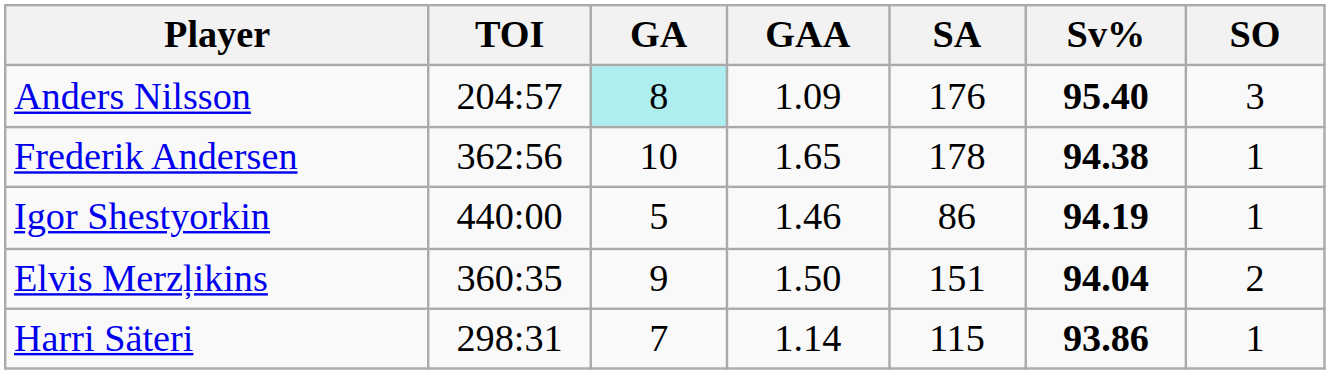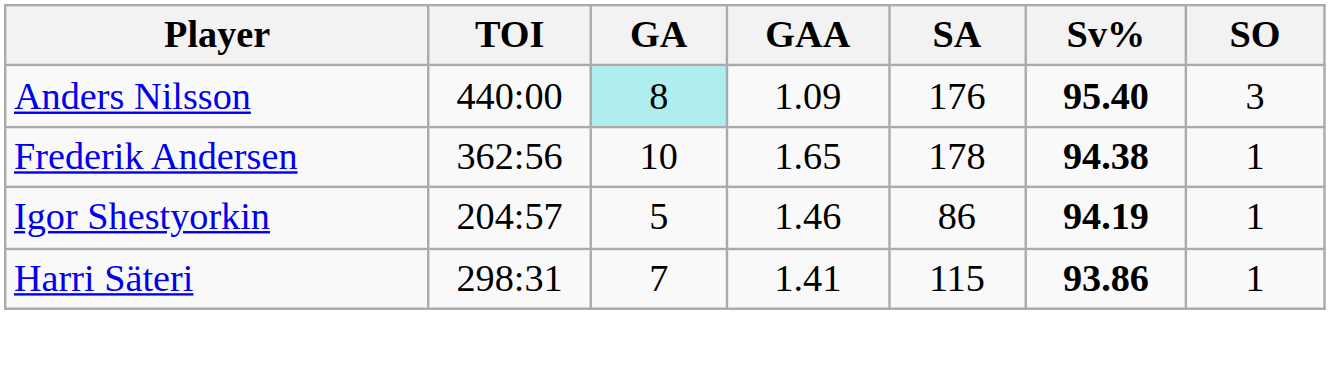 <table class="wikitable sortable" style="text-align:center;">
 <tr>
 <th style="width:170px;">Player</th>
 <th style="width:60px;">TOI</th>
 <th style="width:50px;">GA</th>
 <th style="width:60px;">GAA</th>
 <th style="width:50px;">SA</th>
 <th style="width:60px;">Sv%</th>
 <th style="width:50px;">SO</th>
 </tr>
 <tr>
 <td style="text-align:left;"> <a href='#'>Anders Nilsson</a></td>
-<td>204:57</td>
+<td>440:00</td>
 <td style="background: paleturquoise;">8</td>
 <td>1.09</td>
 <td>176</td>
 <td><strong>95.40</strong></td>
 <td>3</td>
 </tr>
 <tr>
 <td style="text-align:left;"> <a href='#'>Frederik Andersen</a></td>
 <td>362:56</td>
 <td>10</td>
 <td>1.65</td>
 <td>178</td>
 <td><strong>94.38</strong></td>
 <td>1</td>
 </tr>
 <tr>
 <td style="text-align:left;"> <a href='#'>Igor Shestyorkin</a></td>
-<td>440:00</td>
+<td>204:57</td>
 <td>5</td>
 <td>1.46</td>
 <td>86</td>
 <td><strong>94.19</strong></td>
 <td>1</td>
 </tr>
 <tr>
-<td style="text-align:left;"> <a href='#'>Elvis Merzļikins</a></td>
-<td>360:35</td>
-<td>9</td>
-<td>1.50</td>
-<td>151</td>
-<td><strong>94.04</strong></td>
-<td>2</td>
-</tr>
-<tr>
 <td style="text-align:left;"> <a href='#'>Harri Säteri</a></td>
 <td>298:31</td>
 <td>7</td>
-<td>1.14</td>
+<td>1.41</td>
 <td>115</td>
 <td><strong>93.86</strong></td>
 <td>1</td>
 </tr>
 </table>
